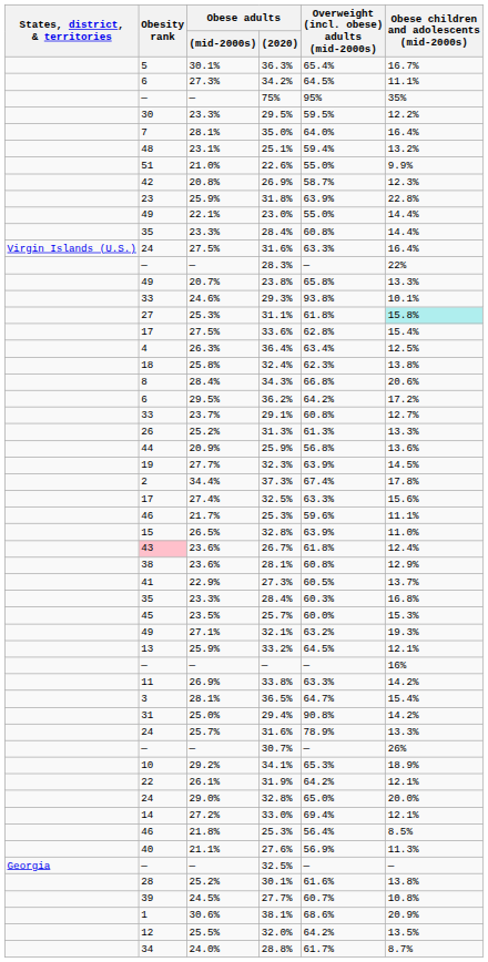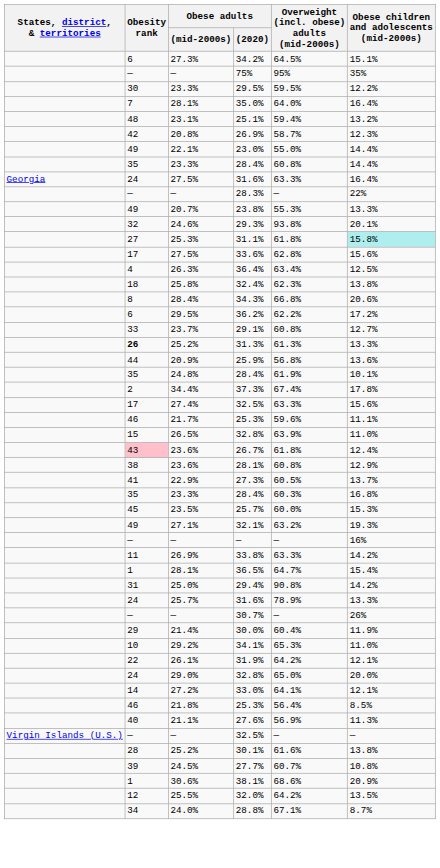 <table class="wikitable sortable">
 <tr>
 <th rowspan=2>States, <a href='#'>district</a>,<br> & <a href='#'>territories</a></th>
 <th data-sort-type="number" rowspan=2>Obesity<br>rank</th>
 <th colspan=2>Obese adults</th>
 <th rowspan=2>Overweight<br>(incl. obese)<br>adults<br>(mid-2000s)</th>
 <th rowspan=2>Obese children<br>and adolescents<br>(mid-2000s)</th>
 </tr>
 <tr>
 <th>(mid-2000s)</th>
 <th>(2020)</th>
 </tr>
 <tr>
 <td></td>
-<td>5</td>
-<td>30.1%</td>
-<td>36.3%</td>
-<td>65.4%</td>
-<td>16.7%</td>
-</tr>
-<tr>
-<td></td>
 <td>6</td>
 <td>27.3%</td>
 <td>34.2%</td>
 <td>64.5%</td>
-<td>11.1%</td>
+<td>15.1%</td>
 </tr>
 <tr>
 <td></td>
 <td>—</td>
 <td>—</td>
 <td>75%</td>
 <td>95%</td>
 <td>35%</td>
 </tr>
 <tr>
 <td></td>
 <td>30</td>
 <td>23.3%</td>
 <td>29.5%</td>
 <td>59.5%</td>
 <td>12.2%</td>
 </tr>
 <tr>
 <td></td>
 <td>7</td>
 <td>28.1%</td>
 <td>35.0%</td>
 <td>64.0%</td>
 <td>16.4%</td>
 </tr>
 <tr>
 <td></td>
 <td>48</td>
 <td>23.1%</td>
 <td>25.1%</td>
 <td>59.4%</td>
 <td>13.2%</td>
 </tr>
 <tr>
 <td></td>
-<td>51</td>
-<td>21.0%</td>
-<td>22.6%</td>
-<td>55.0%</td>
-<td>9.9%</td>
-</tr>
-<tr>
-<td></td>
 <td>42</td>
 <td>20.8%</td>
 <td>26.9%</td>
 <td>58.7%</td>
 <td>12.3%</td>
-</tr>
-<tr>
-<td></td>
-<td>23</td>
-<td>25.9%</td>
-<td>31.8%</td>
-<td>63.9%</td>
-<td>22.8%</td>
 </tr>
 <tr>
 <td></td>
 <td>49</td>
 <td>22.1%</td>
 <td>23.0%</td>
 <td>55.0%</td>
 <td>14.4%</td>
 </tr>
 <tr>
 <td></td>
 <td>35</td>
 <td>23.3%</td>
 <td>28.4%</td>
 <td>60.8%</td>
 <td>14.4%</td>
 </tr>
 <tr>
-<td> <a href='#'>Virgin Islands (U.S.)</a></td>
+<td> <a href='#'>Georgia</a></td>
 <td>24</td>
 <td>27.5%</td>
 <td>31.6%</td>
 <td>63.3%</td>
 <td>16.4%</td>
 </tr>
 <tr>
 <td></td>
 <td>—</td>
 <td>—</td>
 <td>28.3%</td>
 <td>—</td>
 <td>22%</td>
 </tr>
 <tr>
 <td></td>
 <td>49</td>
 <td>20.7%</td>
 <td>23.8%</td>
-<td>65.8%</td>
+<td>55.3%</td>
 <td>13.3%</td>
 </tr>
 <tr>
 <td></td>
-<td>33</td>
+<td>32</td>
 <td>24.6%</td>
 <td>29.3%</td>
 <td>93.8%</td>
-<td>10.1%</td>
+<td>20.1%</td>
 </tr>
 <tr>
 <td></td>
 <td>27</td>
 <td>25.3%</td>
 <td>31.1%</td>
 <td>61.8%</td>
 <td style="background: paleturquoise;">15.8%</td>
 </tr>
 <tr>
 <td></td>
 <td>17</td>
 <td>27.5%</td>
 <td>33.6%</td>
 <td>62.8%</td>
-<td>15.4%</td>
+<td>15.6%</td>
 </tr>
 <tr>
 <td></td>
 <td>4</td>
 <td>26.3%</td>
 <td>36.4%</td>
 <td>63.4%</td>
 <td>12.5%</td>
 </tr>
 <tr>
 <td></td>
 <td>18</td>
 <td>25.8%</td>
 <td>32.4%</td>
 <td>62.3%</td>
 <td>13.8%</td>
 </tr>
 <tr>
 <td></td>
 <td>8</td>
 <td>28.4%</td>
 <td>34.3%</td>
 <td>66.8%</td>
 <td>20.6%</td>
 </tr>
 <tr>
 <td></td>
 <td>6</td>
 <td>29.5%</td>
 <td>36.2%</td>
-<td>64.2%</td>
+<td>62.2%</td>
 <td>17.2%</td>
 </tr>
 <tr>
 <td></td>
 <td>33</td>
 <td>23.7%</td>
 <td>29.1%</td>
 <td>60.8%</td>
 <td>12.7%</td>
 </tr>
 <tr>
 <td></td>
-<td>26</td>
+<td><strong>26</strong></td>
 <td>25.2%</td>
 <td>31.3%</td>
 <td>61.3%</td>
 <td>13.3%</td>
 </tr>
 <tr>
 <td></td>
 <td>44</td>
 <td>20.9%</td>
 <td>25.9%</td>
 <td>56.8%</td>
 <td>13.6%</td>
 </tr>
 <tr>
 <td></td>
-<td>19</td>
-<td>27.7%</td>
-<td>32.3%</td>
-<td>63.9%</td>
-<td>14.5%</td>
+<td>35</td>
+<td>24.8%</td>
+<td>28.4%</td>
+<td>61.9%</td>
+<td>10.1%</td>
 </tr>
 <tr>
 <td></td>
 <td>2</td>
 <td>34.4%</td>
 <td>37.3%</td>
 <td>67.4%</td>
 <td>17.8%</td>
 </tr>
 <tr>
 <td></td>
 <td>17</td>
 <td>27.4%</td>
 <td>32.5%</td>
 <td>63.3%</td>
 <td>15.6%</td>
 </tr>
 <tr>
 <td></td>
 <td>46</td>
 <td>21.7%</td>
 <td>25.3%</td>
 <td>59.6%</td>
 <td>11.1%</td>
 </tr>
 <tr>
 <td></td>
 <td>15</td>
 <td>26.5%</td>
 <td>32.8%</td>
 <td>63.9%</td>
 <td>11.0%</td>
 </tr>
 <tr>
 <td></td>
 <td style="background: pink;">43</td>
 <td>23.6%</td>
 <td>26.7%</td>
 <td>61.8%</td>
 <td>12.4%</td>
 </tr>
 <tr>
 <td></td>
 <td>38</td>
 <td>23.6%</td>
 <td>28.1%</td>
 <td>60.8%</td>
 <td>12.9%</td>
 </tr>
 <tr>
 <td></td>
 <td>41</td>
 <td>22.9%</td>
 <td>27.3%</td>
 <td>60.5%</td>
 <td>13.7%</td>
 </tr>
 <tr>
 <td></td>
 <td>35</td>
 <td>23.3%</td>
 <td>28.4%</td>
 <td>60.3%</td>
 <td>16.8%</td>
 </tr>
 <tr>
 <td></td>
 <td>45</td>
 <td>23.5%</td>
 <td>25.7%</td>
 <td>60.0%</td>
 <td>15.3%</td>
 </tr>
 <tr>
 <td></td>
 <td>49</td>
 <td>27.1%</td>
 <td>32.1%</td>
 <td>63.2%</td>
 <td>19.3%</td>
 </tr>
 <tr>
 <td></td>
-<td>13</td>
-<td>25.9%</td>
-<td>33.2%</td>
-<td>64.5%</td>
-<td>12.1%</td>
-</tr>
-<tr>
-<td></td>
 <td>—</td>
 <td>—</td>
 <td>—</td>
 <td>—</td>
 <td>16%</td>
 </tr>
 <tr>
 <td></td>
 <td>11</td>
 <td>26.9%</td>
 <td>33.8%</td>
 <td>63.3%</td>
 <td>14.2%</td>
 </tr>
 <tr>
 <td></td>
-<td>3</td>
+<td>1</td>
 <td>28.1%</td>
 <td>36.5%</td>
 <td>64.7%</td>
 <td>15.4%</td>
 </tr>
 <tr>
 <td></td>
 <td>31</td>
 <td>25.0%</td>
 <td>29.4%</td>
 <td>90.8%</td>
 <td>14.2%</td>
 </tr>
 <tr>
 <td></td>
 <td>24</td>
 <td>25.7%</td>
 <td>31.6%</td>
 <td>78.9%</td>
 <td>13.3%</td>
 </tr>
 <tr>
 <td></td>
 <td>—</td>
 <td>—</td>
 <td>30.7%</td>
 <td>—</td>
 <td>26%</td>
 </tr>
 <tr>
 <td></td>
+<td>29</td>
+<td>21.4%</td>
+<td>30.0%</td>
+<td>60.4%</td>
+<td>11.9%</td>
+</tr>
+<tr>
+<td></td>
 <td>10</td>
 <td>29.2%</td>
 <td>34.1%</td>
 <td>65.3%</td>
-<td>18.9%</td>
+<td>11.0%</td>
 </tr>
 <tr>
 <td></td>
 <td>22</td>
 <td>26.1%</td>
 <td>31.9%</td>
 <td>64.2%</td>
 <td>12.1%</td>
 </tr>
 <tr>
 <td></td>
 <td>24</td>
 <td>29.0%</td>
 <td>32.8%</td>
 <td>65.0%</td>
 <td>20.0%</td>
 </tr>
 <tr>
 <td></td>
 <td>14</td>
 <td>27.2%</td>
 <td>33.0%</td>
-<td>69.4%</td>
+<td>64.1%</td>
 <td>12.1%</td>
 </tr>
 <tr>
 <td></td>
 <td>46</td>
 <td>21.8%</td>
 <td>25.3%</td>
 <td>56.4%</td>
 <td>8.5%</td>
 </tr>
 <tr>
 <td></td>
 <td>40</td>
 <td>21.1%</td>
 <td>27.6%</td>
 <td>56.9%</td>
 <td>11.3%</td>
 </tr>
 <tr>
-<td> <a href='#'>Georgia</a></td>
+<td> <a href='#'>Virgin Islands (U.S.)</a></td>
 <td>—</td>
 <td>—</td>
 <td>32.5%</td>
 <td>—</td>
 <td>—</td>
 </tr>
 <tr>
 <td></td>
 <td>28</td>
 <td>25.2%</td>
 <td>30.1%</td>
 <td>61.6%</td>
 <td>13.8%</td>
 </tr>
 <tr>
 <td></td>
 <td>39</td>
 <td>24.5%</td>
 <td>27.7%</td>
 <td>60.7%</td>
 <td>10.8%</td>
 </tr>
 <tr>
 <td></td>
 <td>1</td>
 <td>30.6%</td>
 <td>38.1%</td>
 <td>68.6%</td>
 <td>20.9%</td>
 </tr>
 <tr>
 <td></td>
 <td>12</td>
 <td>25.5%</td>
 <td>32.0%</td>
 <td>64.2%</td>
 <td>13.5%</td>
 </tr>
 <tr>
 <td></td>
 <td>34</td>
 <td>24.0%</td>
 <td>28.8%</td>
-<td>61.7%</td>
+<td>67.1%</td>
 <td>8.7%</td>
 </tr>
 </table>
